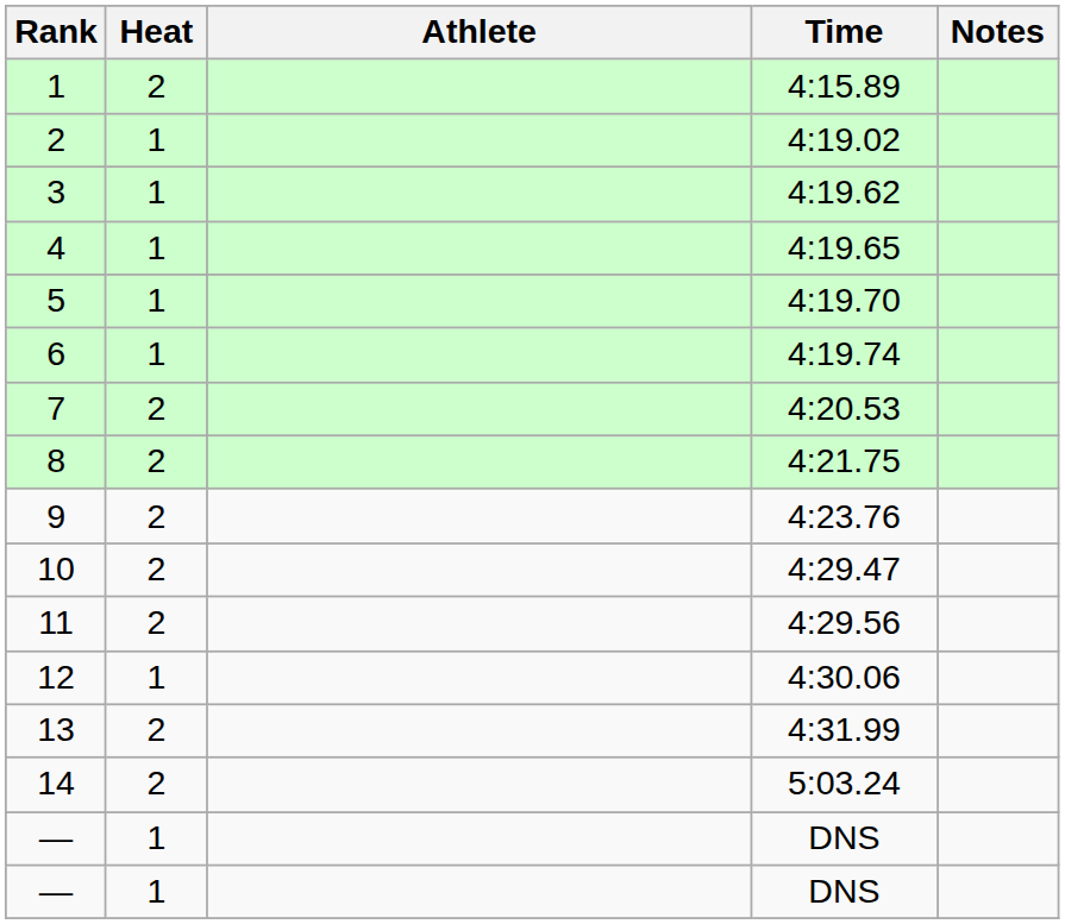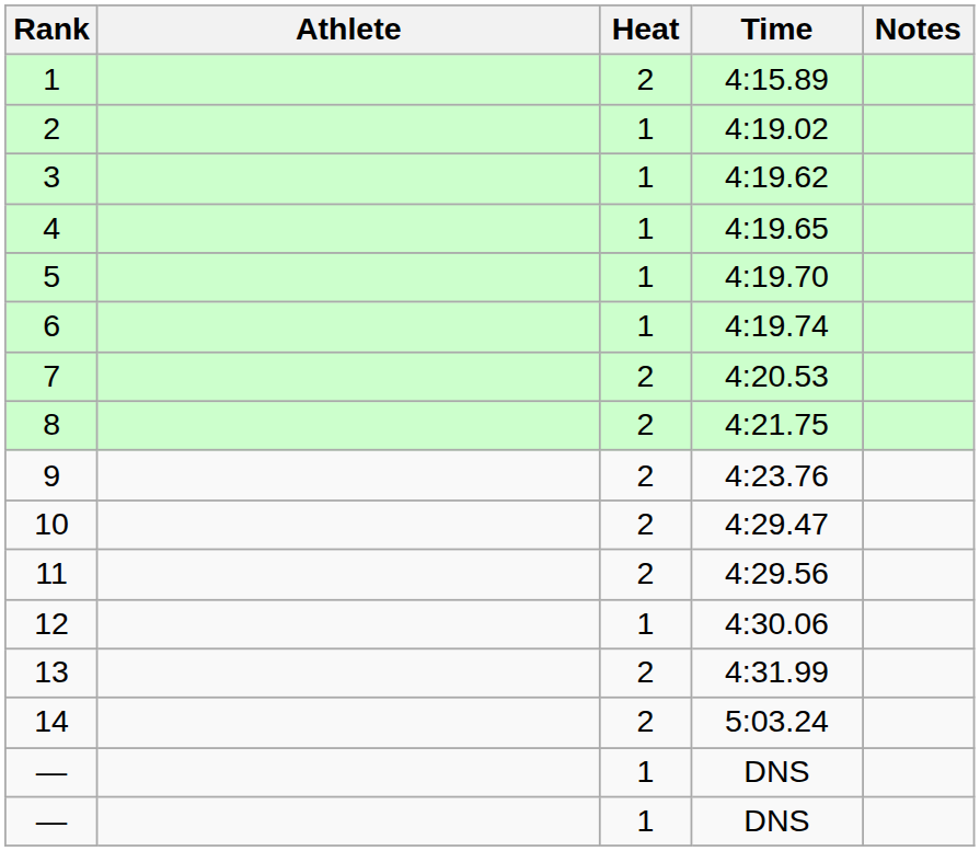 <table class="wikitable" style="text-align:center">
 <tr>
 <th width=40>Rank</th>
+<th width=250>Athlete</th>
 <th width=40>Heat</th>
-<th width=250>Athlete</th>
 <th width=80>Time</th>
 <th width=50>Notes</th>
 </tr>
 <tr bgcolor=ccffcc>
 <td>1</td>
+<td align=left></td>
 <td>2</td>
-<td align=left></td>
 <td>4:15.89</td>
 <td></td>
 </tr>
 <tr bgcolor=ccffcc>
 <td>2</td>
+<td align=left></td>
 <td>1</td>
-<td align=left></td>
 <td>4:19.02</td>
 <td></td>
 </tr>
 <tr bgcolor=ccffcc>
 <td>3</td>
+<td align=left></td>
 <td>1</td>
-<td align=left></td>
 <td>4:19.62</td>
 <td></td>
 </tr>
 <tr bgcolor=ccffcc>
 <td>4</td>
+<td align=left></td>
 <td>1</td>
-<td align=left></td>
 <td>4:19.65</td>
 <td></td>
 </tr>
 <tr bgcolor=ccffcc>
 <td>5</td>
+<td align=left></td>
 <td>1</td>
-<td align=left></td>
 <td>4:19.70</td>
 <td></td>
 </tr>
 <tr bgcolor=ccffcc>
 <td>6</td>
+<td align=left></td>
 <td>1</td>
-<td align=left></td>
 <td>4:19.74</td>
 <td></td>
 </tr>
 <tr bgcolor=ccffcc>
 <td>7</td>
+<td align=left></td>
 <td>2</td>
-<td align=left></td>
 <td>4:20.53</td>
 <td></td>
 </tr>
 <tr bgcolor=ccffcc>
 <td>8</td>
+<td align=left></td>
 <td>2</td>
-<td align=left></td>
 <td>4:21.75</td>
 <td></td>
 </tr>
 <tr>
 <td>9</td>
+<td align=left></td>
 <td>2</td>
-<td align=left></td>
 <td>4:23.76</td>
 <td></td>
 </tr>
 <tr>
 <td>10</td>
+<td align=left></td>
 <td>2</td>
-<td align=left></td>
 <td>4:29.47</td>
 <td></td>
 </tr>
 <tr>
 <td>11</td>
+<td align=left></td>
 <td>2</td>
-<td align=left></td>
 <td>4:29.56</td>
 <td></td>
 </tr>
 <tr>
 <td>12</td>
+<td align=left></td>
 <td>1</td>
-<td align=left></td>
 <td>4:30.06</td>
 <td></td>
 </tr>
 <tr>
 <td>13</td>
+<td align=left></td>
 <td>2</td>
-<td align=left></td>
 <td>4:31.99</td>
 <td></td>
 </tr>
 <tr>
 <td>14</td>
+<td align=left></td>
 <td>2</td>
-<td align=left></td>
 <td>5:03.24</td>
 <td></td>
 </tr>
 <tr>
 <td>—</td>
+<td align=left></td>
 <td>1</td>
-<td align=left></td>
 <td>DNS</td>
 <td></td>
 </tr>
 <tr>
 <td>—</td>
+<td align=left></td>
 <td>1</td>
-<td align=left></td>
 <td>DNS</td>
 <td></td>
 </tr>
 </table>
